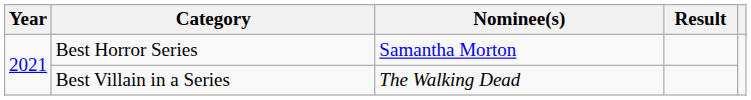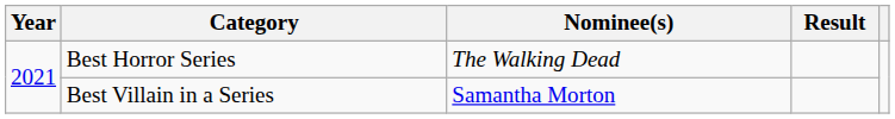 <table class="wikitable" width=100%>
 <tr>
 <th width=5%>Year</th>
 <th width=45%>Category</th>
 <th width=40%>Nominee(s)</th>
 <th width=10%>Result</th>
 <th width=5%></th>
 </tr>
 <tr>
 <td rowspan="2"><a href='#'>2021</a></td>
 <td>Best Horror Series</td>
-<td><a href='#'>Samantha Morton</a></td>
+<td><em>The Walking Dead</em></td>
 <td></td>
 <td rowspan="2"></td>
 </tr>
 <tr>
 <td>Best Villain in a Series</td>
-<td><em>The Walking Dead</em></td>
+<td><a href='#'>Samantha Morton</a></td>
 <td></td>
 </tr>
 </table>
